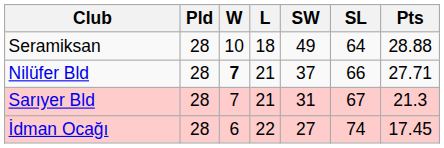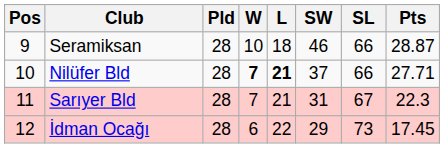 <table class=wikitable style="text-align:center;" width="400">
 <tr>
+<th width=5%>Pos</th>
 <th width=35%>Club</th>
 <th width=5%>Pld</th>
 <th width=5%>W</th>
 <th width=5%>L</th>
 <th width=10%>SW</th>
 <th width=10%>SL</th>
 <th width=10%>Pts</th>
 </tr>
 <tr>
+<td>9</td>
 <td align="left">Seramiksan</td>
 <td>28</td>
 <td>10</td>
 <td>18</td>
-<td>49</td>
-<td>64</td>
-<td>28.88</td>
+<td>46</td>
+<td>66</td>
+<td>28.87</td>
 </tr>
 <tr>
+<td>10</td>
 <td align="left"><a href='#'>Nilüfer Bld</a></td>
 <td>28</td>
 <td><strong>7</strong></td>
-<td>21</td>
+<td><strong>21</strong></td>
 <td>37</td>
 <td>66</td>
 <td>27.71</td>
 </tr>
 <tr style="background-color: #FFCCCC;">
+<td>11</td>
 <td align="left"><a href='#'>Sarıyer Bld</a></td>
 <td>28</td>
 <td>7</td>
 <td>21</td>
 <td>31</td>
 <td>67</td>
-<td>21.3</td>
+<td>22.3</td>
 </tr>
 <tr style="background-color: #FFCCCC;">
+<td>12</td>
 <td align="left"><a href='#'>İdman Ocağı</a></td>
 <td>28</td>
 <td>6</td>
 <td>22</td>
-<td>27</td>
-<td>74</td>
+<td>29</td>
+<td>73</td>
 <td>17.45</td>
 </tr>
 </table>
